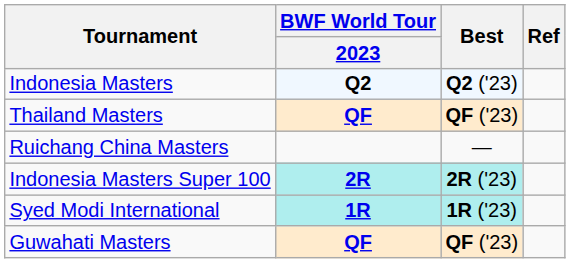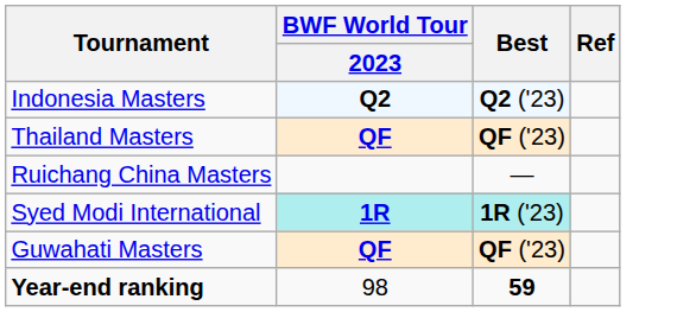 <table style='font-size: 90%; text-align:center;' class='wikitable'>
 <tr>
 <th rowspan="2">Tournament</th>
 <th colspan="1"><a href='#'>BWF World Tour</a></th>
 <th rowspan="2">Best</th>
 <th rowspan="2">Ref</th>
 </tr>
 <tr>
 <th><a href='#'>2023</a></th>
 </tr>
 <tr>
 <td align=left><a href='#'>Indonesia Masters</a></td>
 <td 2023; bgcolor=f0f8ff><strong>Q2</strong></td>
 <td bgcolor=f0f8ff><strong>Q2</strong> ('23)</td>
 <td></td>
 </tr>
 <tr>
 <td align=left><a href='#'>Thailand Masters</a></td>
 <td bgcolor=FFEBCD><strong><a href='#'>QF</a></strong></td>
 <td bgcolor=FFEBCD><strong>QF</strong> ('23)</td>
 <td></td>
 </tr>
 <tr>
 <td align=left><a href='#'>Ruichang China Masters</a></td>
 <td><a href='#'></a></td>
 <td>—</td>
 <td></td>
 </tr>
 <tr>
-<td align=left><a href='#'>Indonesia Masters Super 100</a></td>
-<td bgcolor=AFEEEE><strong><a href='#'>2R</a></strong></td>
-<td bgcolor=AFEEEE><strong>2R</strong> ('23)</td>
-<td></td>
-</tr>
-<tr>
 <td align=left><a href='#'>Syed Modi International</a></td>
 <td bgcolor=AFEEEE><strong><a href='#'>1R</a></strong></td>
 <td bgcolor=AFEEEE><strong>1R</strong> ('23)</td>
 <td></td>
 </tr>
 <tr>
 <td align=left><a href='#'>Guwahati Masters</a></td>
 <td bgcolor=FFEBCD><strong><a href='#'>QF</a></strong></td>
 <td bgcolor=FFEBCD><strong>QF</strong> ('23)</td>
 <td></td>
 </tr>
+<tr>
+<td align=left><strong>Year-end ranking</strong></td>
+<td>98</td>
+<td><strong>59</strong></td>
+<td></td>
+</tr>
 </table>
